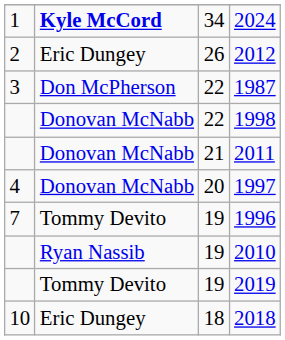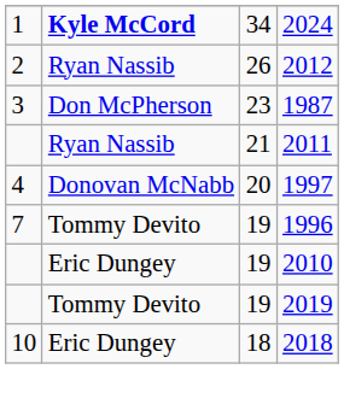 <table class="wikitable">
 <tr>
 </tr>
 <tr>
 <td>1</td>
 <td><strong><a href='#'>Kyle McCord</a></strong></td>
 <td>34</td>
 <td><a href='#'>2024</a></td>
 </tr>
 <tr>
 <td>2</td>
-<td>Eric Dungey</td>
+<td><a href='#'>Ryan Nassib</a></td>
 <td>26</td>
 <td><a href='#'>2012</a></td>
 </tr>
 <tr>
 <td>3</td>
 <td><a href='#'>Don McPherson</a></td>
-<td>22</td>
+<td>23</td>
 <td><a href='#'>1987</a></td>
 </tr>
 <tr>
 <td></td>
-<td><a href='#'>Donovan McNabb</a></td>
-<td>22</td>
-<td><a href='#'>1998</a></td>
-</tr>
-<tr>
-<td></td>
-<td><a href='#'>Donovan McNabb</a></td>
+<td><a href='#'>Ryan Nassib</a></td>
 <td>21</td>
 <td><a href='#'>2011</a></td>
 </tr>
 <tr>
 <td>4</td>
 <td><a href='#'>Donovan McNabb</a></td>
 <td>20</td>
 <td><a href='#'>1997</a></td>
 </tr>
 <tr>
 <td>7</td>
 <td>Tommy Devito</td>
 <td>19</td>
 <td><a href='#'>1996</a></td>
 </tr>
 <tr>
 <td></td>
-<td><a href='#'>Ryan Nassib</a></td>
+<td>Eric Dungey</td>
 <td>19</td>
 <td><a href='#'>2010</a></td>
 </tr>
 <tr>
 <td></td>
 <td>Tommy Devito</td>
 <td>19</td>
 <td><a href='#'>2019</a></td>
 </tr>
 <tr>
 <td>10</td>
 <td>Eric Dungey</td>
 <td>18</td>
 <td><a href='#'>2018</a></td>
 </tr>
 </table>
